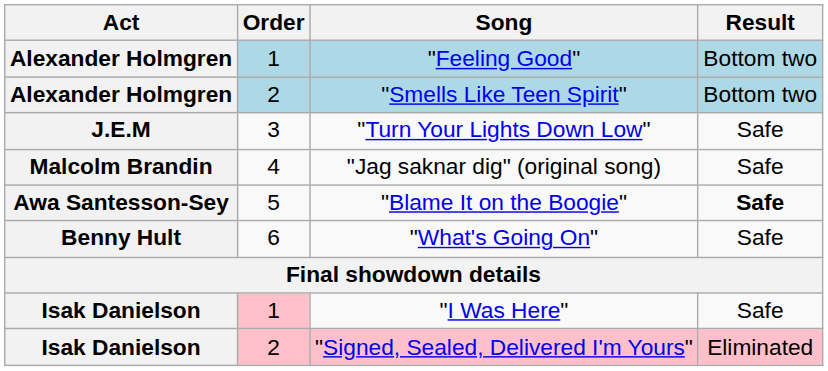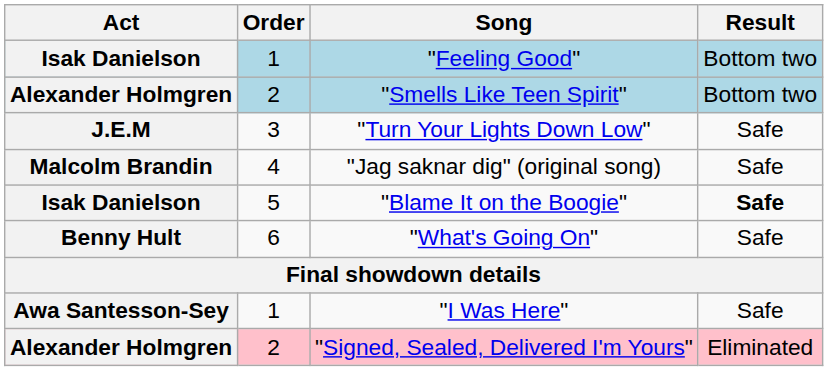 <table class="wikitable plainrowheaders" style="text-align:center;">
 <tr>
 <th scope="col">Act</th>
 <th scope="col">Order</th>
 <th scope="col">Song</th>
 <th scope="col">Result</th>
 </tr>
 <tr bgcolor="lightblue">
-<th scope="row">Alexander Holmgren</th>
+<th scope="row">Isak Danielson</th>
 <td>1</td>
 <td>"<a href='#'>Feeling Good</a>"</td>
 <td>Bottom two</td>
 </tr>
 <tr bgcolor="lightblue">
 <th scope="row">Alexander Holmgren</th>
 <td>2</td>
 <td>"<a href='#'>Smells Like Teen Spirit</a>"</td>
 <td>Bottom two</td>
 </tr>
 <tr>
 <th scope="row">J.E.M</th>
 <td>3</td>
 <td>"<a href='#'>Turn Your Lights Down Low</a>"</td>
 <td>Safe</td>
 </tr>
 <tr>
 <th scope="row">Malcolm Brandin</th>
 <td>4</td>
 <td>"Jag saknar dig" (original song)</td>
 <td>Safe</td>
 </tr>
 <tr>
-<th scope="row">Awa Santesson-Sey</th>
+<th scope="row">Isak Danielson</th>
 <td>5</td>
 <td>"<a href='#'>Blame It on the Boogie</a>"</td>
 <td><strong>Safe</strong></td>
 </tr>
 <tr>
 <th scope="row">Benny Hult</th>
 <td>6</td>
 <td>"<a href='#'>What's Going On</a>"</td>
 <td>Safe</td>
 </tr>
 <tr>
 <th colspan="4">Final showdown details</th>
 </tr>
 <tr>
-<th scope="row">Isak Danielson</th>
-<td style="background: pink;">1</td>
+<th scope="row">Awa Santesson-Sey</th>
+<td>1</td>
 <td>"<a href='#'>I Was Here</a>"</td>
 <td>Safe</td>
 </tr>
 <tr style="background:pink;">
-<th scope="row">Isak Danielson</th>
+<th scope="row">Alexander Holmgren</th>
 <td>2</td>
 <td>"<a href='#'>Signed, Sealed, Delivered I'm Yours</a>"</td>
 <td>Eliminated</td>
 </tr>
 </table>
